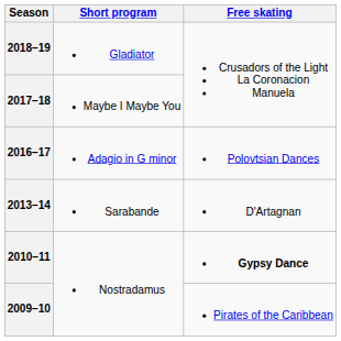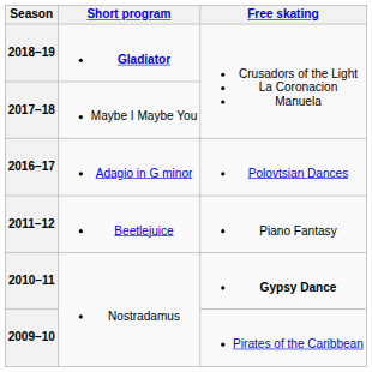 <table class="wikitable" style="text-align:center">
 <tr>
 <th>Season</th>
 <th><a href='#'>Short program</a></th>
 <th><a href='#'>Free skating</a></th>
 </tr>
 <tr>
 <th>2018–19 <br> </th>
-<td><br><ul><li><a href='#'>Gladiator</a> <br></li></ul></td>
+<td><strong><br><ul><li><a href='#'>Gladiator</a> <br></li></ul></strong></td>
 <td rowspan=2><br><ul><li>Crusadors of the Light <br></li><li>La Coronacion <br></li><li>Manuela <br></li></ul></td>
 </tr>
 <tr>
 <th>2017–18 <br> </th>
 <td><br><ul><li>Maybe I Maybe You <br></li></ul></td>
 </tr>
 <tr>
 <th>2016–17 <br> </th>
 <td><br><ul><li><a href='#'>Adagio in G minor</a> <br></li></ul></td>
 <td><br><ul><li><a href='#'>Polovtsian Dances</a> <br></li></ul></td>
 </tr>
 <tr>
-<th>2013–14 <br> </th>
-<td><br><ul><li>Sarabande <br></li></ul></td>
-<td><br><ul><li>D'Artagnan <br></li></ul></td>
+<th>2011–12 <br> </th>
+<td><br><ul><li><a href='#'>Beetlejuice</a> <br></li></ul></td>
+<td><br><ul><li>Piano Fantasy <br></li></ul></td>
 </tr>
 <tr>
 <th>2010–11 <br> </th>
 <td rowspan=2><br><ul><li>Nostradamus <br></li></ul></td>
 <td><strong><br><ul><li>Gypsy Dance <br></li></ul></strong></td>
 </tr>
 <tr>
 <th>2009–10 <br> </th>
 <td><br><ul><li><a href='#'>Pirates of the Caribbean</a> <br></li></ul></td>
 </tr>
 </table>
